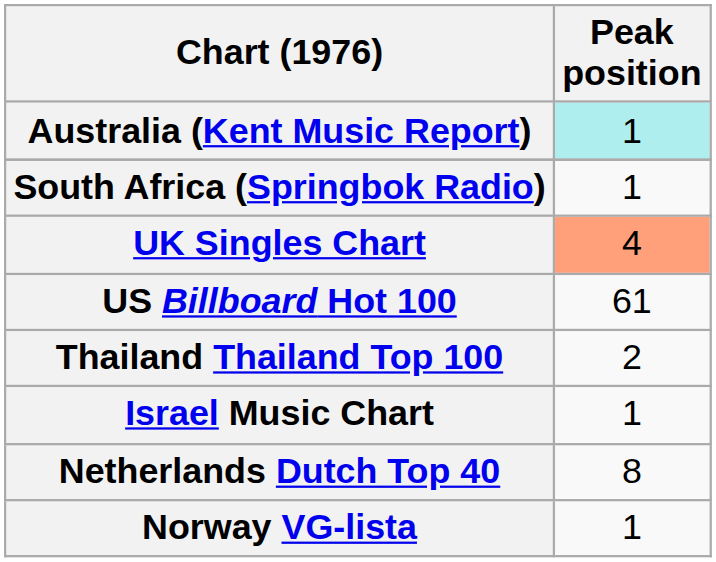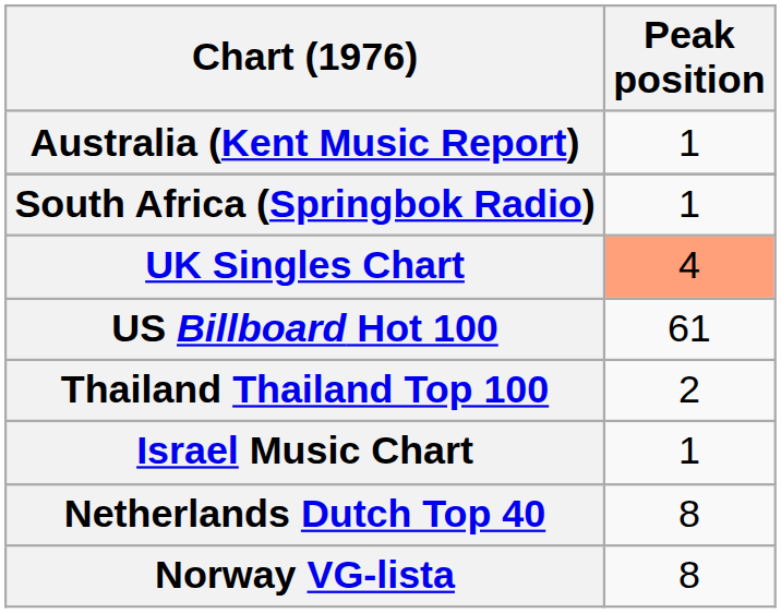 <table class="wikitable sortable plainrowheaders">
 <tr>
 <th scope="col">Chart (1976)</th>
 <th scope="col">Peak<br>position</th>
 </tr>
 <tr>
 <th scope="row">Australia (<a href='#'>Kent Music Report</a>)</th>
-<td style="background: paleturquoise; text-align:center;">1</td>
+<td style="text-align:center;">1</td>
 </tr>
 <tr>
 </tr>
 <tr>
 <th scope="row">South Africa (<a href='#'>Springbok Radio</a>)</th>
 <td align="center">1</td>
 </tr>
 <tr>
 <th scope="row"><a href='#'>UK Singles Chart</a></th>
 <td style="background: lightsalmon; text-align:center;">4</td>
 </tr>
 <tr>
 <th scope="row">US <a href='#'><em>Billboard</em> Hot 100</a></th>
 <td style="text-align:center;">61</td>
 </tr>
 <tr>
 <th scope="row">Thailand <a href='#'>Thailand Top 100</a></th>
 <td style="text-align:center;">2</td>
 </tr>
 <tr>
 <th scope="row"><a href='#'>Israel</a> Music Chart</th>
 <td style="text-align:center;">1</td>
 </tr>
 <tr>
 <th scope="row">Netherlands <a href='#'>Dutch Top 40</a></th>
 <td style="text-align:center;">8</td>
 </tr>
 <tr>
 <th scope="row">Norway <a href='#'>VG-lista</a></th>
-<td style="text-align:center;">1</td>
+<td style="text-align:center;">8</td>
 </tr>
 </table>
